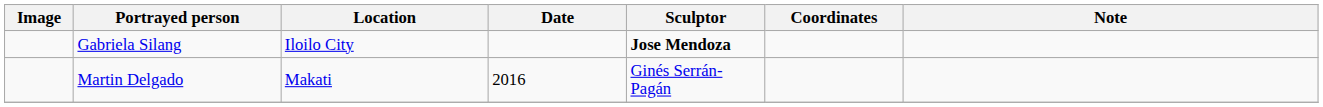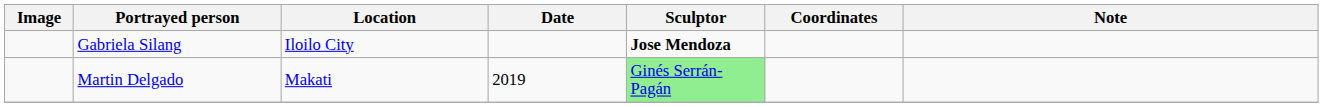 <table class="wikitable sortable"  style="width:100%;">
 <tr>
 <th width="5%" align="left" class="unsortable">Image</th>
 <th width="15%" align="left">Portrayed person</th>
 <th width="15%" align="left">Location</th>
 <th width="10%" align="left">Date</th>
 <th width="10%" align="left">Sculptor</th>
 <th width="10%" align="left">Coordinates</th>
 <th width="30%" align="left">Note</th>
 </tr>
 <tr>
 <td></td>
 <td><a href='#'>Gabriela Silang</a></td>
 <td><a href='#'>Iloilo City</a></td>
 <td></td>
 <td><strong>Jose Mendoza</strong></td>
 <td></td>
 <td></td>
 </tr>
 <tr>
 <td></td>
 <td><a href='#'>Martin Delgado</a></td>
 <td><a href='#'>Makati</a></td>
-<td>2016</td>
-<td><a href='#'>Ginés Serrán-Pagán</a></td>
+<td>2019</td>
+<td style="background: lightgreen;"><a href='#'>Ginés Serrán-Pagán</a></td>
 <td></td>
 <td></td>
 </tr>
 <tr>
 </tr>
 </table>
